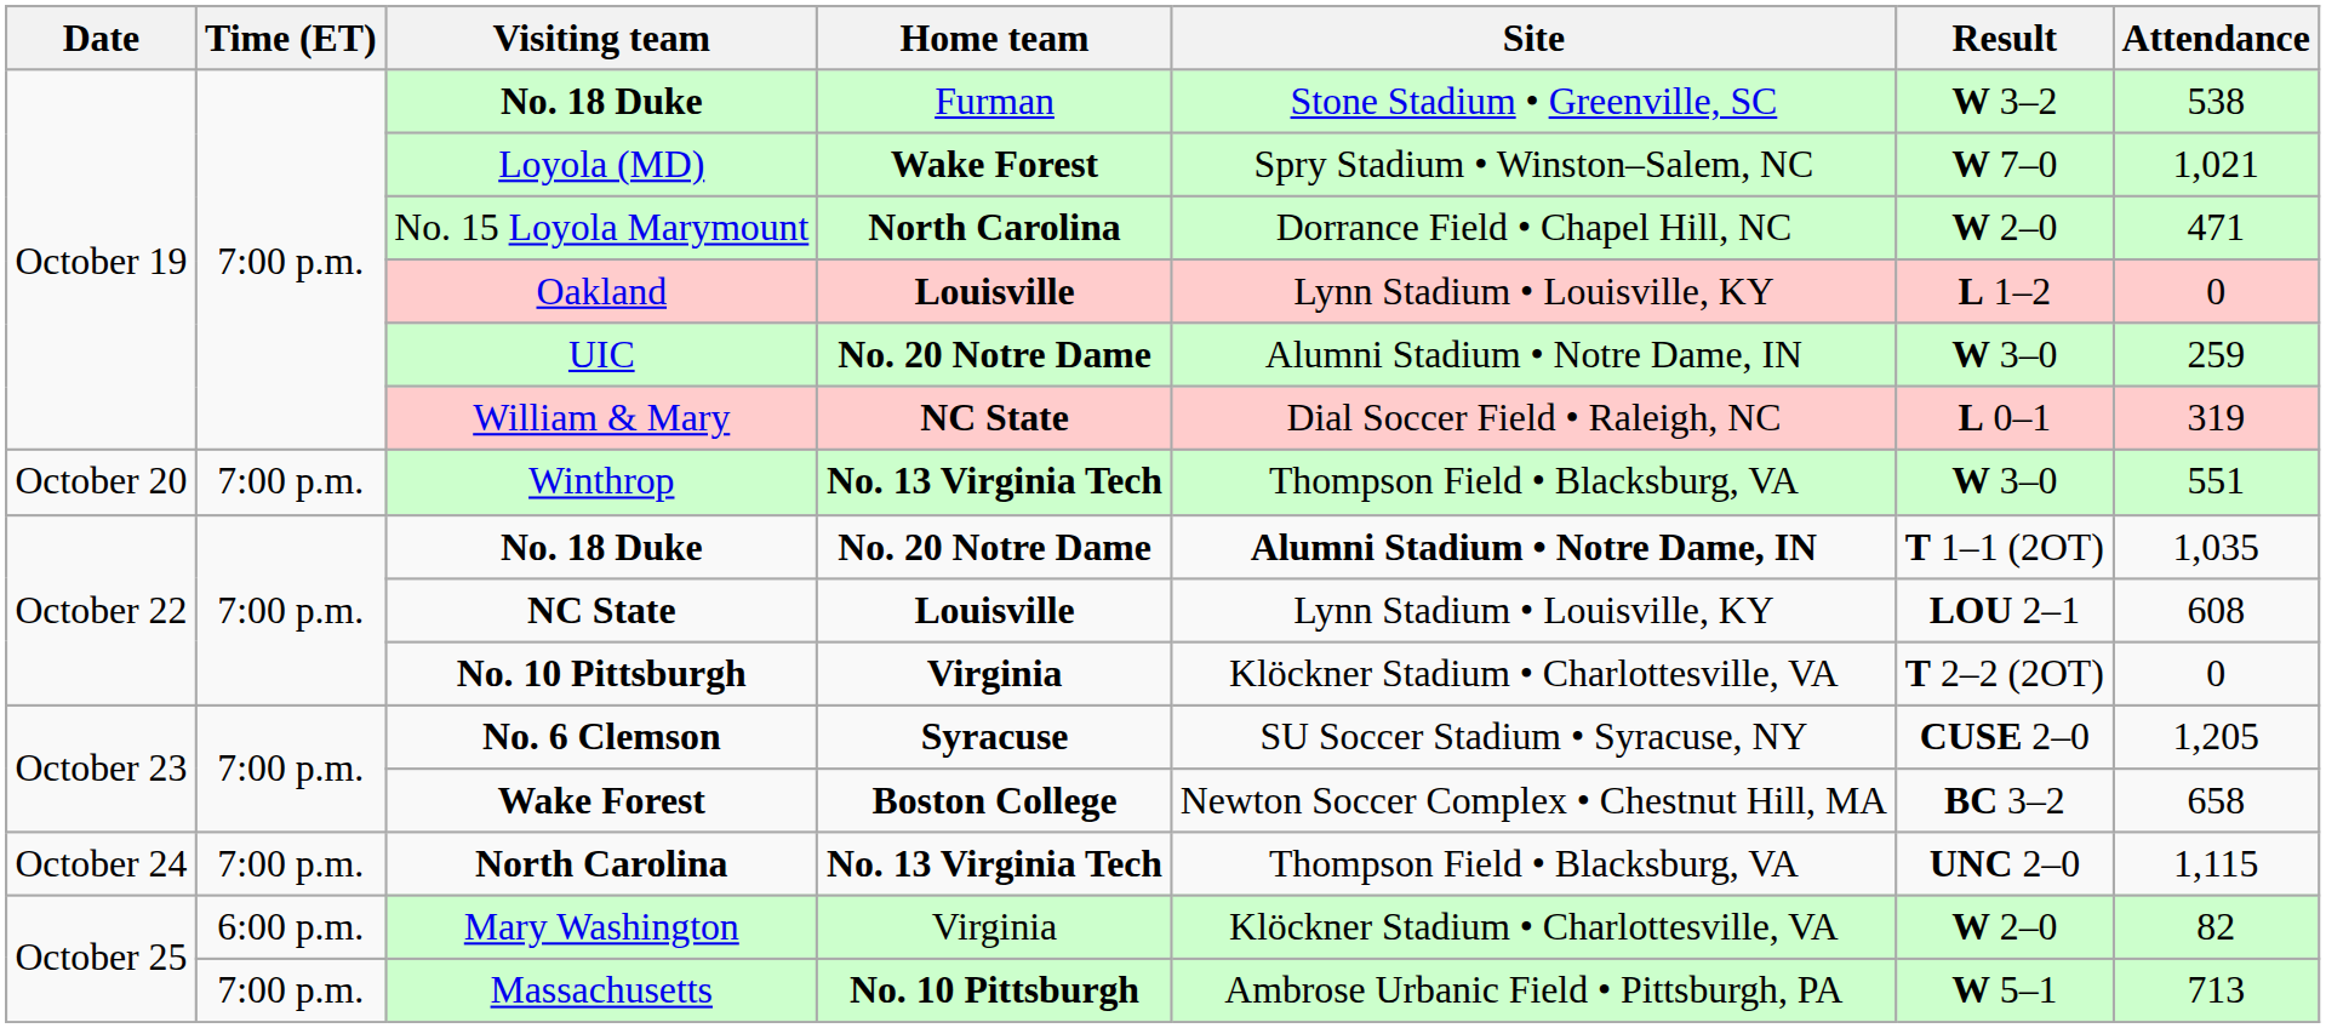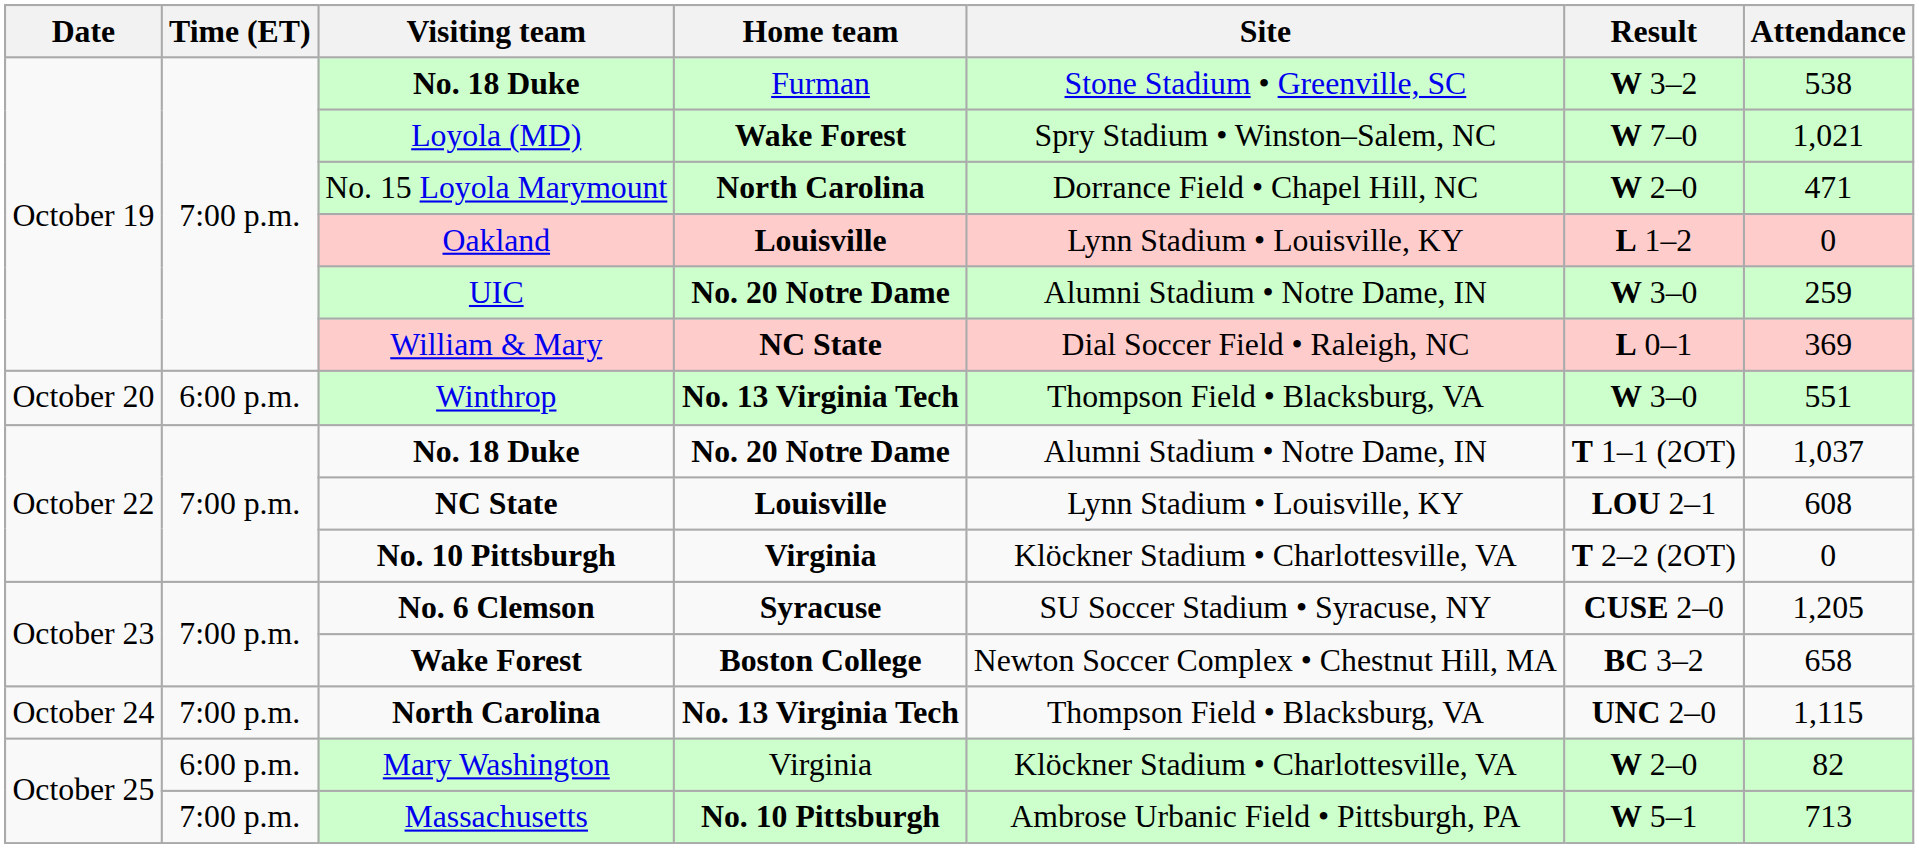 <table class="wikitable" style="font-size:95%; text-align: center;">
 <tr>
 <th>Date</th>
 <th>Time (ET)</th>
 <th>Visiting team</th>
 <th>Home team</th>
 <th>Site</th>
 <th>Result</th>
 <th>Attendance</th>
 </tr>
 <tr>
 <td rowspan=6>October 19</td>
 <td rowspan=6>7:00 p.m.</td>
 <td style="background:#cfc;"><strong>No. 18 Duke</strong></td>
 <td style="background:#cfc;"><a href='#'>Furman</a></td>
 <td style="background:#cfc;"><a href='#'>Stone Stadium</a> • <a href='#'>Greenville, SC</a></td>
 <td style="background:#cfc;"><strong>W</strong> 3–2</td>
 <td style="background:#cfc;">538</td>
 </tr>
 <tr>
 <td style="background:#cfc;"><a href='#'>Loyola (MD)</a></td>
 <td style="background:#cfc;"><strong>Wake Forest</strong></td>
 <td style="background:#cfc;">Spry Stadium • Winston–Salem, NC</td>
 <td style="background:#cfc;"><strong>W</strong> 7–0</td>
 <td style="background:#cfc;">1,021</td>
 </tr>
 <tr>
 <td style="background:#cfc;">No. 15 <a href='#'>Loyola Marymount</a></td>
 <td style="background:#cfc;"><strong>North Carolina</strong></td>
 <td style="background:#cfc;">Dorrance Field • Chapel Hill, NC</td>
 <td style="background:#cfc;"><strong>W</strong> 2–0</td>
 <td style="background:#cfc;">471</td>
 </tr>
 <tr>
 <td style="background:#fcc;"><a href='#'>Oakland</a></td>
 <td style="background:#fcc;"><strong>Louisville</strong></td>
 <td style="background:#fcc;">Lynn Stadium • Louisville, KY</td>
 <td style="background:#fcc;"><strong>L</strong> 1–2</td>
 <td style="background:#fcc;">0</td>
 </tr>
 <tr>
 <td style="background:#cfc;"><a href='#'>UIC</a></td>
 <td style="background:#cfc;"><strong>No. 20 Notre Dame</strong></td>
 <td style="background:#cfc;">Alumni Stadium • Notre Dame, IN</td>
 <td style="background:#cfc;"><strong>W</strong> 3–0</td>
 <td style="background:#cfc;">259</td>
 </tr>
 <tr>
 <td style="background:#fcc;"><a href='#'>William & Mary</a></td>
 <td style="background:#fcc;"><strong>NC State</strong></td>
 <td style="background:#fcc;">Dial Soccer Field • Raleigh, NC</td>
 <td style="background:#fcc;"><strong>L</strong> 0–1</td>
-<td style="background:#fcc;">319</td>
+<td style="background:#fcc;">369</td>
 </tr>
 <tr>
 <td>October 20</td>
-<td>7:00 p.m.</td>
+<td>6:00 p.m.</td>
 <td style="background:#cfc;"><a href='#'>Winthrop</a></td>
 <td style="background:#cfc;"><strong>No. 13 Virginia Tech</strong></td>
 <td style="background:#cfc;">Thompson Field • Blacksburg, VA</td>
 <td style="background:#cfc;"><strong>W</strong> 3–0</td>
 <td style="background:#cfc;">551</td>
 </tr>
 <tr>
 <td rowspan=3>October 22</td>
 <td rowspan=3>7:00 p.m.</td>
 <td><strong>No. 18 Duke</strong></td>
 <td><strong>No. 20 Notre Dame</strong></td>
-<td><strong>Alumni Stadium • Notre Dame, IN</strong></td>
+<td>Alumni Stadium • Notre Dame, IN</td>
 <td><strong>T</strong> 1–1 (2OT)</td>
-<td>1,035</td>
+<td>1,037</td>
 </tr>
 <tr>
 <td><strong>NC State</strong></td>
 <td><strong>Louisville</strong></td>
 <td>Lynn Stadium • Louisville, KY</td>
 <td><strong>LOU</strong> 2–1</td>
 <td>608</td>
 </tr>
 <tr>
 <td><strong>No. 10 Pittsburgh</strong></td>
 <td><strong>Virginia</strong></td>
 <td>Klöckner Stadium • Charlottesville, VA</td>
 <td><strong>T</strong> 2–2 (2OT)</td>
 <td>0</td>
 </tr>
 <tr>
 <td rowspan=2>October 23</td>
 <td rowspan=2>7:00 p.m.</td>
 <td><strong>No. 6 Clemson</strong></td>
 <td><strong>Syracuse</strong></td>
 <td>SU Soccer Stadium • Syracuse, NY</td>
 <td><strong>CUSE</strong> 2–0</td>
 <td>1,205</td>
 </tr>
 <tr>
 <td><strong>Wake Forest</strong></td>
 <td><strong>Boston College</strong></td>
 <td>Newton Soccer Complex • Chestnut Hill, MA</td>
 <td><strong>BC</strong> 3–2</td>
 <td>658</td>
 </tr>
 <tr>
 <td>October 24</td>
 <td>7:00 p.m.</td>
 <td><strong>North Carolina</strong></td>
 <td><strong>No. 13 Virginia Tech</strong></td>
 <td>Thompson Field • Blacksburg, VA</td>
 <td><strong>UNC</strong> 2–0</td>
 <td>1,115</td>
 </tr>
 <tr>
 <td rowspan=2>October 25</td>
 <td>6:00 p.m.</td>
 <td style="background:#cfc;"><a href='#'>Mary Washington</a></td>
 <td style="background:#cfc;">Virginia</td>
 <td style="background:#cfc;">Klöckner Stadium • Charlottesville, VA</td>
 <td style="background:#cfc;"><strong>W</strong> 2–0</td>
 <td style="background:#cfc;">82</td>
 </tr>
 <tr>
 <td>7:00 p.m.</td>
 <td style="background:#cfc;"><a href='#'>Massachusetts</a></td>
 <td style="background:#cfc;"><strong>No. 10 Pittsburgh</strong></td>
 <td style="background:#cfc;">Ambrose Urbanic Field • Pittsburgh, PA</td>
 <td style="background:#cfc;"><strong>W</strong> 5–1</td>
 <td style="background:#cfc;">713</td>
 </tr>
 </table>
